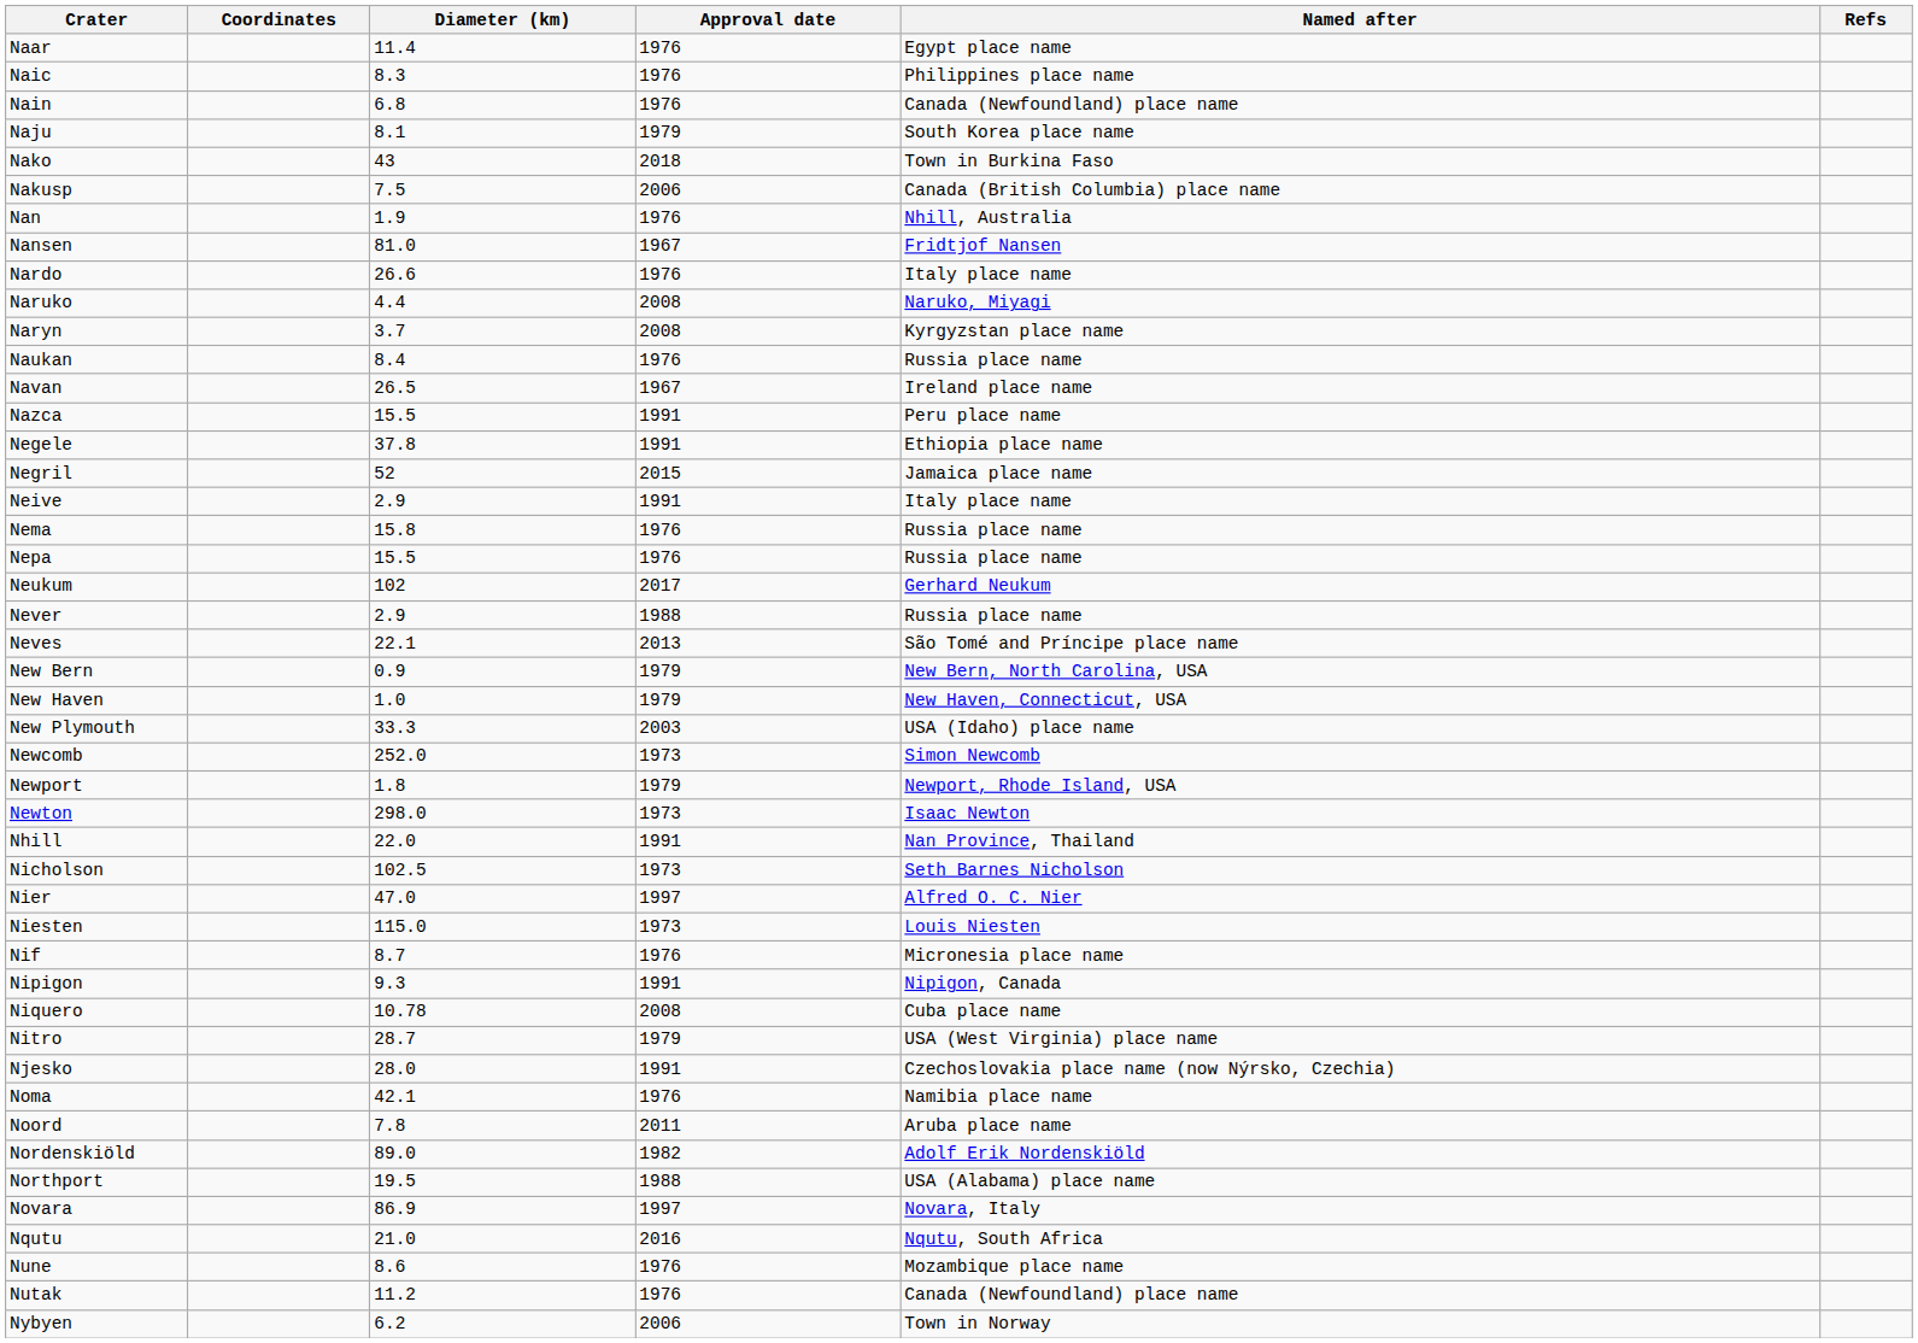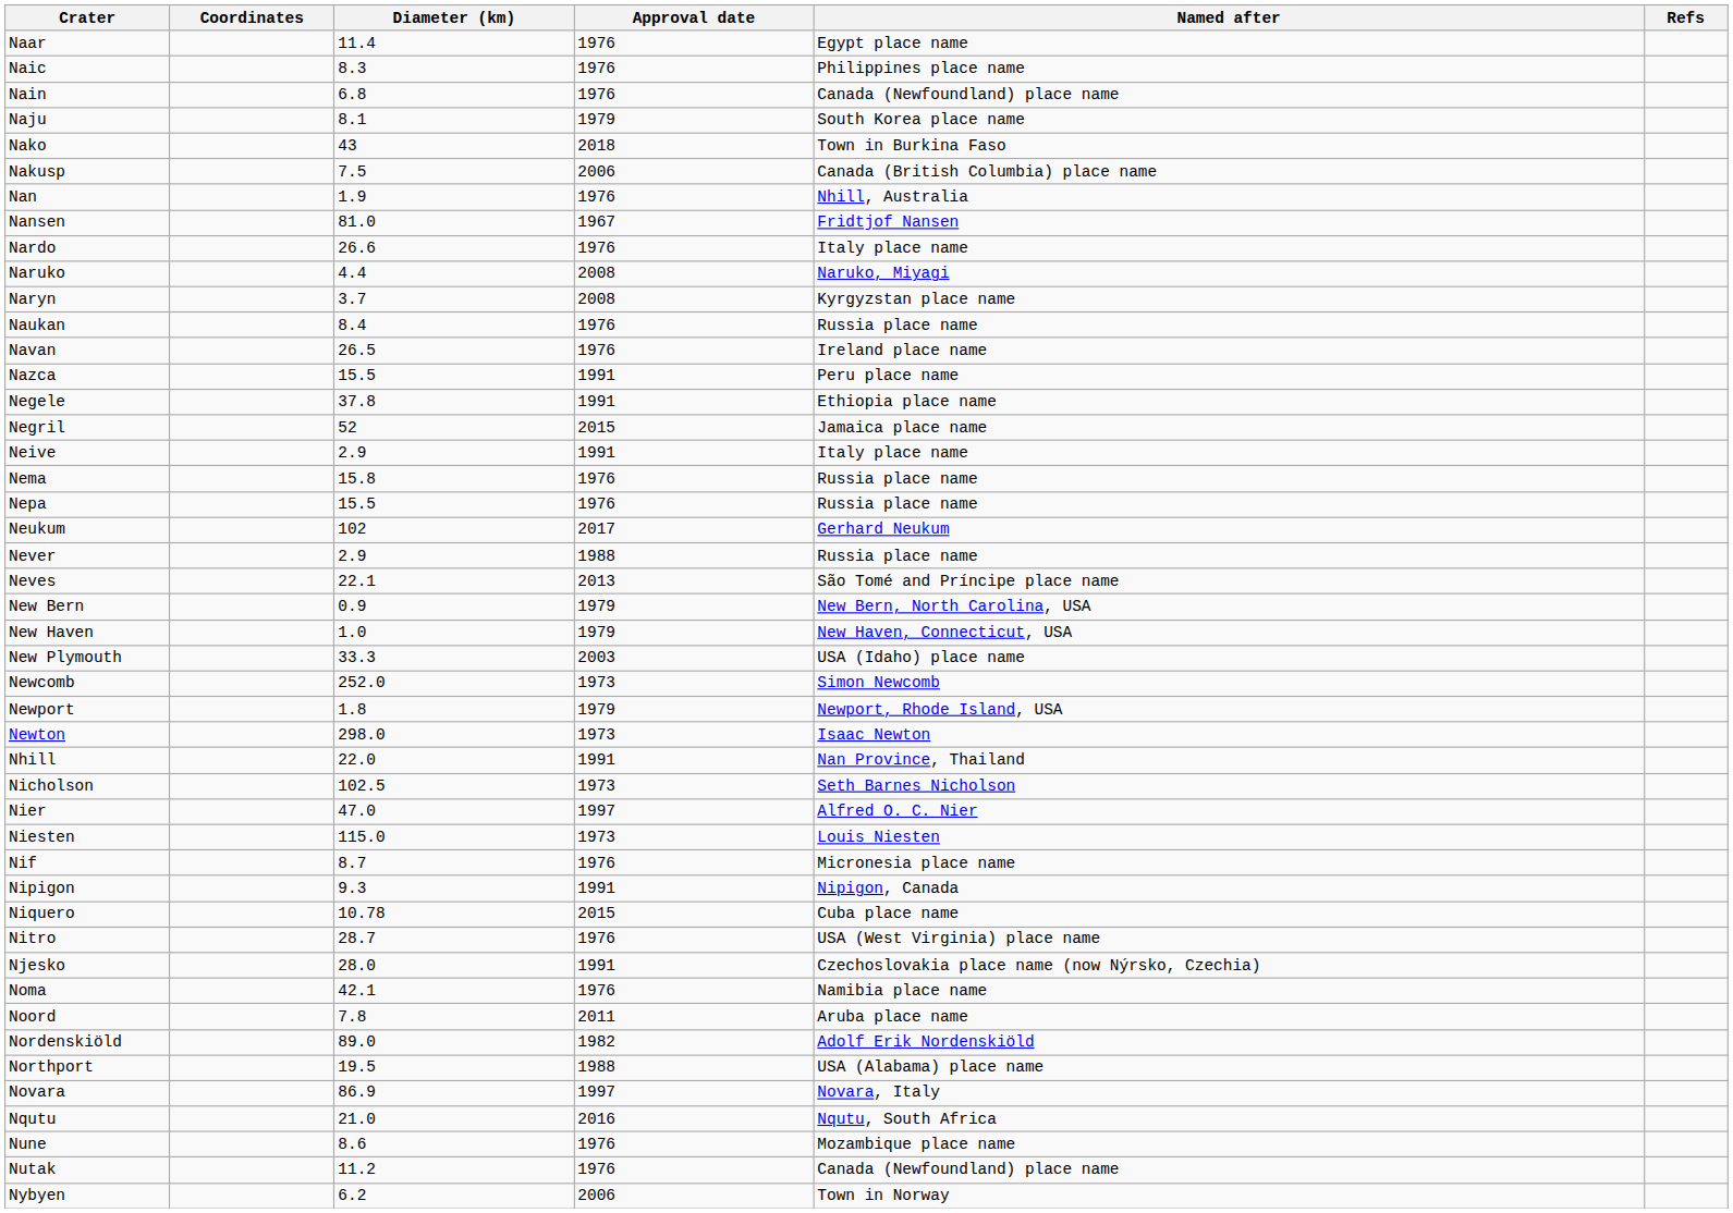 <table class="wikitable" style="min-width: 90%;">
 <tr>
 <th style="width:10em">Crater</th>
 <th style="width:10em">Coordinates</th>
 <th>Diameter (km)</th>
 <th>Approval date</th>
 <th>Named after</th>
 <th>Refs</th>
 </tr>
 <tr id="Naar">
 <td>Naar</td>
 <td></td>
 <td>11.4</td>
 <td>1976</td>
 <td>Egypt place name</td>
 <td></td>
 </tr>
 <tr id="Naic">
 <td>Naic</td>
 <td></td>
 <td>8.3</td>
 <td>1976</td>
 <td>Philippines place name</td>
 <td></td>
 </tr>
 <tr id="Nain">
 <td>Nain</td>
 <td></td>
 <td>6.8</td>
 <td>1976</td>
 <td>Canada (Newfoundland) place name</td>
 <td></td>
 </tr>
 <tr id="Naju">
 <td>Naju</td>
 <td></td>
 <td>8.1</td>
 <td>1979</td>
 <td>South Korea place name</td>
 <td></td>
 </tr>
 <tr id="Nako">
 <td>Nako</td>
 <td></td>
 <td>43</td>
 <td>2018</td>
 <td>Town in Burkina Faso</td>
 <td></td>
 </tr>
 <tr id="Nakusp">
 <td>Nakusp</td>
 <td></td>
 <td>7.5</td>
 <td>2006</td>
 <td>Canada (British Columbia) place name</td>
 <td></td>
 </tr>
 <tr id="Nan">
 <td>Nan</td>
 <td></td>
 <td>1.9</td>
 <td>1976</td>
 <td><a href='#'>Nhill</a>, Australia</td>
 <td></td>
 </tr>
 <tr id="Nansen">
 <td>Nansen</td>
 <td></td>
 <td>81.0</td>
 <td>1967</td>
 <td><a href='#'>Fridtjof Nansen</a></td>
 <td></td>
 </tr>
 <tr id="Nardo">
 <td>Nardo</td>
 <td></td>
 <td>26.6</td>
 <td>1976</td>
 <td>Italy place name</td>
 <td></td>
 </tr>
 <tr id="Naruko">
 <td>Naruko</td>
 <td></td>
 <td>4.4</td>
 <td>2008</td>
 <td><a href='#'>Naruko, Miyagi</a></td>
 <td></td>
 </tr>
 <tr id="Naryn">
 <td>Naryn</td>
 <td></td>
 <td>3.7</td>
 <td>2008</td>
 <td>Kyrgyzstan place name</td>
 <td></td>
 </tr>
 <tr id="Naukan">
 <td>Naukan</td>
 <td></td>
 <td>8.4</td>
 <td>1976</td>
 <td>Russia place name</td>
 <td></td>
 </tr>
 <tr id="Navan">
 <td>Navan</td>
 <td></td>
 <td>26.5</td>
-<td>1967</td>
+<td>1976</td>
 <td>Ireland place name</td>
 <td></td>
 </tr>
 <tr id="Nazca">
 <td>Nazca</td>
 <td></td>
 <td>15.5</td>
 <td>1991</td>
 <td>Peru place name</td>
 <td></td>
 </tr>
 <tr id="Negele">
 <td>Negele</td>
 <td></td>
 <td>37.8</td>
 <td>1991</td>
 <td>Ethiopia place name</td>
 <td></td>
 </tr>
 <tr id="Negril">
 <td>Negril</td>
 <td></td>
 <td>52</td>
 <td>2015</td>
 <td>Jamaica place name</td>
 <td></td>
 </tr>
 <tr id="Neive">
 <td>Neive</td>
 <td></td>
 <td>2.9</td>
 <td>1991</td>
 <td>Italy place name</td>
 <td></td>
 </tr>
 <tr id="Nema">
 <td>Nema</td>
 <td></td>
 <td>15.8</td>
 <td>1976</td>
 <td>Russia place name</td>
 <td></td>
 </tr>
 <tr id="Nepa">
 <td>Nepa</td>
 <td></td>
 <td>15.5</td>
 <td>1976</td>
 <td>Russia place name</td>
 <td></td>
 </tr>
 <tr id="Neukum">
 <td>Neukum</td>
 <td></td>
 <td>102</td>
 <td>2017</td>
 <td><a href='#'>Gerhard Neukum</a></td>
 <td></td>
 </tr>
 <tr id="Never">
 <td>Never</td>
 <td></td>
 <td>2.9</td>
 <td>1988</td>
 <td>Russia place name</td>
 <td></td>
 </tr>
 <tr id="Neves">
 <td>Neves</td>
 <td></td>
 <td>22.1</td>
 <td>2013</td>
 <td>São Tomé and Príncipe place name</td>
 <td></td>
 </tr>
 <tr id="New Bern">
 <td>New Bern</td>
 <td></td>
 <td>0.9</td>
 <td>1979</td>
 <td><a href='#'>New Bern, North Carolina</a>, USA</td>
 <td></td>
 </tr>
 <tr id="New Haven">
 <td>New Haven</td>
 <td></td>
 <td>1.0</td>
 <td>1979</td>
 <td><a href='#'>New Haven, Connecticut</a>, USA</td>
 <td></td>
 </tr>
 <tr id="New Plymouth">
 <td>New Plymouth</td>
 <td></td>
 <td>33.3</td>
 <td>2003</td>
 <td>USA (Idaho) place name</td>
 <td></td>
 </tr>
 <tr id="Newcomb">
 <td>Newcomb</td>
 <td></td>
 <td>252.0</td>
 <td>1973</td>
 <td><a href='#'>Simon Newcomb</a></td>
 <td></td>
 </tr>
 <tr id="Newport">
 <td>Newport</td>
 <td></td>
 <td>1.8</td>
 <td>1979</td>
 <td><a href='#'>Newport, Rhode Island</a>, USA</td>
 <td></td>
 </tr>
 <tr id="Newton">
 <td><a href='#'>Newton</a></td>
 <td></td>
 <td>298.0</td>
 <td>1973</td>
 <td><a href='#'>Isaac Newton</a></td>
 <td></td>
 </tr>
 <tr id="Nhill">
 <td>Nhill</td>
 <td></td>
 <td>22.0</td>
 <td>1991</td>
 <td><a href='#'>Nan Province</a>, Thailand</td>
 <td></td>
 </tr>
 <tr id="Nicholson">
 <td>Nicholson</td>
 <td></td>
 <td>102.5</td>
 <td>1973</td>
 <td><a href='#'>Seth Barnes Nicholson</a></td>
 <td></td>
 </tr>
 <tr id="Nier">
 <td>Nier</td>
 <td></td>
 <td>47.0</td>
 <td>1997</td>
 <td><a href='#'>Alfred O. C. Nier</a></td>
 <td></td>
 </tr>
 <tr id="Niesten">
 <td>Niesten</td>
 <td></td>
 <td>115.0</td>
 <td>1973</td>
 <td><a href='#'>Louis Niesten</a></td>
 <td></td>
 </tr>
 <tr id="Nif">
 <td>Nif</td>
 <td></td>
 <td>8.7</td>
 <td>1976</td>
 <td>Micronesia place name</td>
 <td></td>
 </tr>
 <tr id="Nipigon">
 <td>Nipigon</td>
 <td></td>
 <td>9.3</td>
 <td>1991</td>
 <td><a href='#'>Nipigon</a>, Canada</td>
 <td></td>
 </tr>
 <tr id="Niquero">
 <td>Niquero</td>
 <td></td>
 <td>10.78</td>
-<td>2008</td>
+<td>2015</td>
 <td>Cuba place name</td>
 <td></td>
 </tr>
 <tr id="Nitro">
 <td>Nitro</td>
 <td></td>
 <td>28.7</td>
-<td>1979</td>
+<td>1976</td>
 <td>USA (West Virginia) place name</td>
 <td></td>
 </tr>
 <tr id="Njesko">
 <td>Njesko</td>
 <td></td>
 <td>28.0</td>
 <td>1991</td>
 <td>Czechoslovakia place name (now Nýrsko, Czechia)</td>
 <td></td>
 </tr>
 <tr id="Noma">
 <td>Noma</td>
 <td></td>
 <td>42.1</td>
 <td>1976</td>
 <td>Namibia place name</td>
 <td></td>
 </tr>
 <tr id="Noord">
 <td>Noord</td>
 <td></td>
 <td>7.8</td>
 <td>2011</td>
 <td>Aruba place name</td>
 <td></td>
 </tr>
 <tr id="Nordenskiold">
 <td>Nordenskiöld</td>
 <td></td>
 <td>89.0</td>
 <td>1982</td>
 <td><a href='#'>Adolf Erik Nordenskiöld</a></td>
 <td></td>
 </tr>
 <tr id="Northport">
 <td>Northport</td>
 <td></td>
 <td>19.5</td>
 <td>1988</td>
 <td>USA (Alabama) place name</td>
 <td></td>
 </tr>
 <tr id="Novara">
 <td>Novara</td>
 <td></td>
 <td>86.9</td>
 <td>1997</td>
 <td><a href='#'>Novara</a>, Italy</td>
 <td></td>
 </tr>
 <tr id="Nqutu">
 <td>Nqutu</td>
 <td></td>
 <td>21.0</td>
 <td>2016</td>
 <td><a href='#'>Nqutu</a>, South Africa</td>
 <td></td>
 </tr>
 <tr id="Nune">
 <td>Nune</td>
 <td></td>
 <td>8.6</td>
 <td>1976</td>
 <td>Mozambique place name</td>
 <td></td>
 </tr>
 <tr id="Nutak">
 <td>Nutak</td>
 <td></td>
 <td>11.2</td>
 <td>1976</td>
 <td>Canada (Newfoundland) place name</td>
 <td></td>
 </tr>
 <tr id="Nybyen">
 <td>Nybyen</td>
 <td></td>
 <td>6.2</td>
 <td>2006</td>
 <td>Town in Norway</td>
 <td></td>
 </tr>
 </table>
